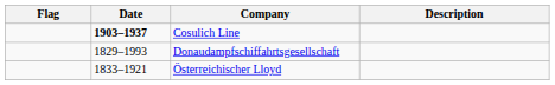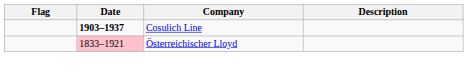 <table class="wikitable">
 <tr>
 <th width="110">Flag</th>
 <th width="100">Date</th>
 <th width="250">Company</th>
 <th width="250">Description</th>
 </tr>
 <tr>
 <td></td>
 <td><strong>1903–1937</strong></td>
 <td><a href='#'>Cosulich Line</a></td>
 <td></td>
 </tr>
 <tr>
 <td></td>
-<td>1829–1993</td>
-<td><a href='#'>Donaudampfschiffahrtsgesellschaft</a></td>
-<td></td>
-</tr>
-<tr>
-<td></td>
-<td>1833–1921</td>
+<td style="background: pink;">1833–1921</td>
 <td><a href='#'>Österreichischer Lloyd</a></td>
 <td></td>
 </tr>
 </table>
